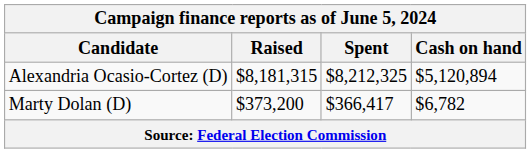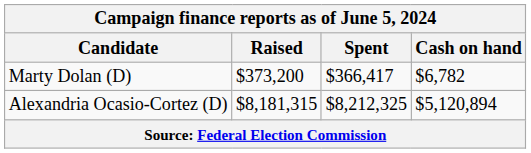 <table class="wikitable sortable">
 <tr>
 <th colspan=4>Campaign finance reports as of June 5, 2024</th>
 </tr>
 <tr style="text-align:center;">
 <th>Candidate</th>
 <th>Raised</th>
 <th>Spent</th>
 <th>Cash on hand</th>
 </tr>
 <tr>
+<td>Marty Dolan (D)</td>
+<td>$373,200</td>
+<td>$366,417</td>
+<td>$6,782</td>
+</tr>
+<tr>
 <td>Alexandria Ocasio-Cortez (D)</td>
 <td>$8,181,315</td>
 <td>$8,212,325</td>
 <td>$5,120,894</td>
 </tr>
 <tr>
-<td>Marty Dolan (D)</td>
-<td>$373,200</td>
-<td>$366,417</td>
-<td>$6,782</td>
-</tr>
-<tr>
 <th colspan="4"><small>Source: <a href='#'>Federal Election Commission</a></small></th>
 </tr>
 </table>
